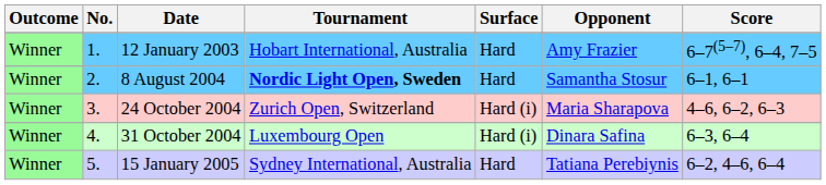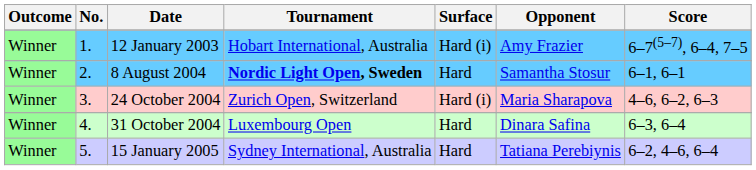 <table class="wikitable">
 <tr>
 <th>Outcome</th>
 <th>No.</th>
 <th>Date</th>
 <th>Tournament</th>
 <th>Surface</th>
 <th>Opponent</th>
 <th>Score</th>
 </tr>
 <tr>
 </tr>
 <tr style="background:#6cf;">
 <td style="background:#98fb98;">Winner</td>
 <td>1.</td>
 <td>12 January 2003</td>
 <td><a href='#'>Hobart International</a>, Australia</td>
-<td>Hard</td>
+<td>Hard (i)</td>
 <td> <a href='#'>Amy Frazier</a></td>
 <td>6–7<sup>(5–7)</sup>, 6–4, 7–5</td>
 </tr>
 <tr>
 </tr>
 <tr style="background:#6cf;">
 <td style="background:#98fb98;">Winner</td>
 <td>2.</td>
 <td>8 August 2004</td>
 <td><strong><a href='#'>Nordic Light Open</a>, Sweden</strong></td>
 <td>Hard</td>
 <td> <a href='#'>Samantha Stosur</a></td>
 <td>6–1, 6–1</td>
 </tr>
 <tr style="background:#fcc;">
 <td style="background:#98fb98;">Winner</td>
 <td>3.</td>
 <td>24 October 2004</td>
 <td><a href='#'>Zurich Open</a>, Switzerland</td>
 <td>Hard (i)</td>
 <td> <a href='#'>Maria Sharapova</a></td>
 <td>4–6, 6–2, 6–3</td>
 </tr>
 <tr>
 </tr>
 <tr style="background:#cfc;">
 <td style="background:#98fb98;">Winner</td>
 <td>4.</td>
 <td>31 October 2004</td>
 <td><a href='#'>Luxembourg Open</a></td>
-<td>Hard (i)</td>
+<td>Hard</td>
 <td> <a href='#'>Dinara Safina</a></td>
 <td>6–3, 6–4</td>
 </tr>
 <tr style="background:#ccf;">
 <td style="background:#98fb98;">Winner</td>
 <td>5.</td>
 <td>15 January 2005</td>
 <td><a href='#'>Sydney International</a>, Australia</td>
 <td>Hard</td>
 <td> <a href='#'>Tatiana Perebiynis</a></td>
 <td>6–2, 4–6, 6–4</td>
 </tr>
 </table>
